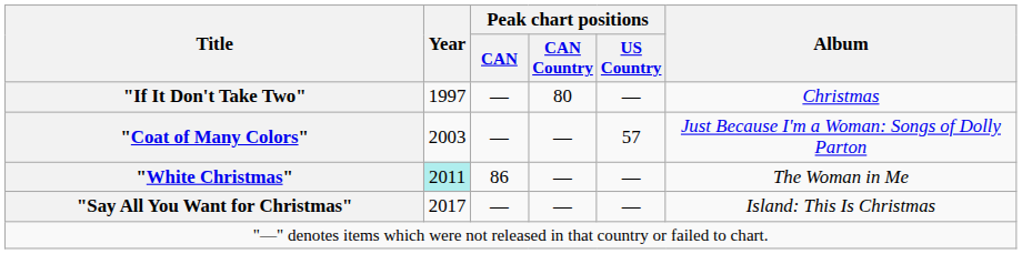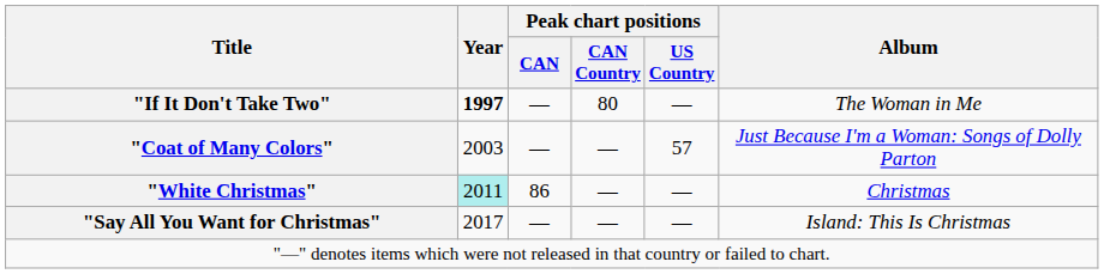 <table class="wikitable plainrowheaders" style="text-align:center;">
 <tr>
 <th scope="col" rowspan="2" style="width:22em;">Title</th>
 <th scope="col" rowspan="2">Year</th>
 <th scope="col" colspan="3">Peak chart positions</th>
 <th scope="col" rowspan="2">Album</th>
 </tr>
 <tr>
 <th scope="col" style="width:3.0em;font-size:90%;"><a href='#'>CAN</a><br></th>
 <th scope="col" style="width:3.0em;font-size:90%;"><a href='#'>CAN<br>Country</a><br></th>
 <th scope="col" style="width:3.0em;font-size:90%;"><a href='#'>US<br>Country</a><br></th>
 </tr>
 <tr>
 <th scope="row">"If It Don't Take Two"</th>
-<td>1997</td>
+<td><strong>1997</strong></td>
 <td>—</td>
 <td>80</td>
 <td>—</td>
-<td><em><a href='#'>Christmas</a></em></td>
+<td><em>The Woman in Me</em></td>
 </tr>
 <tr>
 <th scope="row">"<a href='#'>Coat of Many Colors</a>"<br></th>
 <td>2003</td>
 <td>—</td>
 <td>—</td>
 <td>57</td>
 <td><em><a href='#'>Just Because I'm a Woman: Songs of Dolly Parton</a></em></td>
 </tr>
 <tr>
 <th scope="row">"<a href='#'>White Christmas</a>"<br></th>
 <td style="background: paleturquoise;">2011</td>
 <td>86</td>
 <td>—</td>
 <td>—</td>
-<td><em>The Woman in Me</em></td>
+<td><em><a href='#'>Christmas</a></em></td>
 </tr>
 <tr>
 <th scope="row">"Say All You Want for Christmas"<br></th>
 <td>2017</td>
 <td>—</td>
 <td>—</td>
 <td>—</td>
 <td><em>Island: This Is Christmas</em></td>
 </tr>
 <tr>
 <td colspan="6" style="font-size:90%">"—" denotes items which were not released in that country or failed to chart.</td>
 </tr>
 </table>
